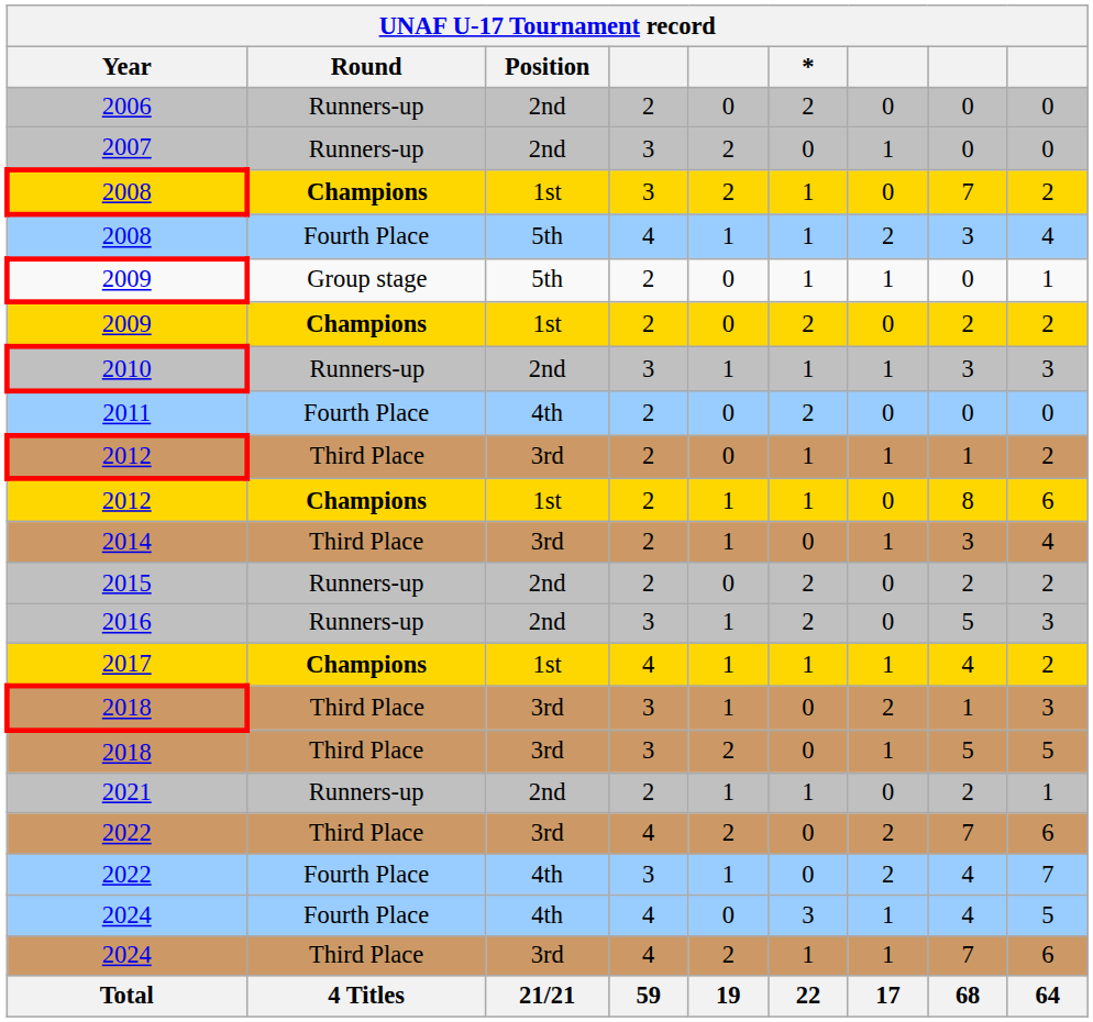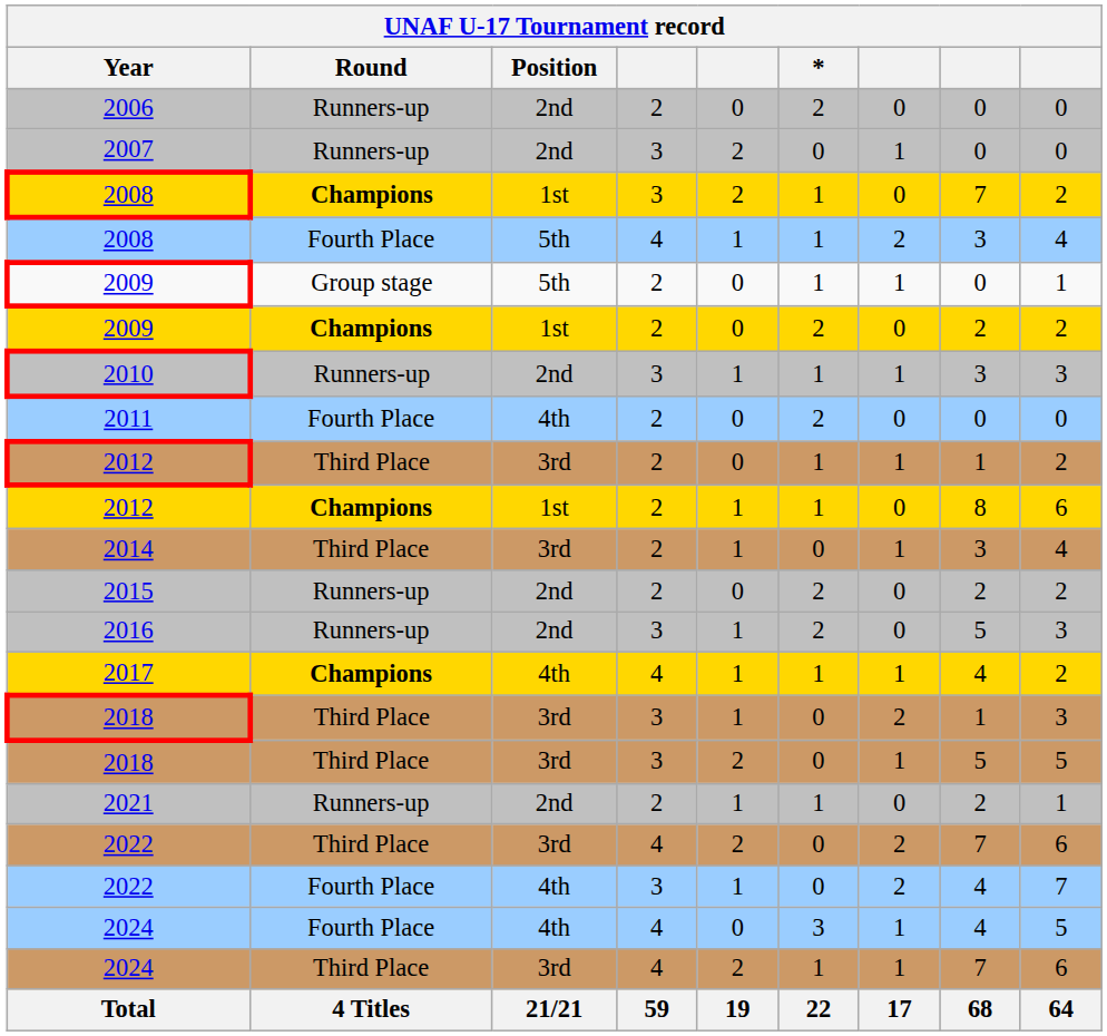 <table class="wikitable" style="font-size:90%; text-align:center;" width="50%">
 <tr>
 <th colspan=9><a href='#'>UNAF U-17 Tournament</a> record</th>
 </tr>
 <tr>
 <th width="15%">Year</th>
 <th width="15%">Round</th>
 <th width="5%">Position</th>
 <th width="5%"></th>
 <th width="5%"></th>
 <th width="5%">*</th>
 <th width="5%"></th>
 <th width="5%"></th>
 <th width="5%"></th>
 </tr>
 <tr bgcolor=silver>
 <td> <a href='#'>2006</a></td>
 <td>Runners-up</td>
 <td>2nd</td>
 <td>2</td>
 <td>0</td>
 <td>2</td>
 <td>0</td>
 <td>0</td>
 <td>0</td>
 </tr>
 <tr bgcolor=silver>
 <td> <a href='#'>2007</a></td>
 <td>Runners-up</td>
 <td>2nd</td>
 <td>3</td>
 <td>2</td>
 <td>0</td>
 <td>1</td>
 <td>0</td>
 <td>0</td>
 </tr>
 <tr bgcolor=gold>
 <td style="border: 3px solid red"> <a href='#'>2008</a></td>
 <td><strong>Champions</strong></td>
 <td>1st</td>
 <td>3</td>
 <td>2</td>
 <td>1</td>
 <td>0</td>
 <td>7</td>
 <td>2</td>
 </tr>
 <tr bgcolor="#9acdff">
 <td> <a href='#'>2008</a></td>
 <td>Fourth Place</td>
 <td>5th</td>
 <td>4</td>
 <td>1</td>
 <td>1</td>
 <td>2</td>
 <td>3</td>
 <td>4</td>
 </tr>
 <tr>
 <td style="border: 3px solid red"> <a href='#'>2009</a></td>
 <td>Group stage</td>
 <td>5th</td>
 <td>2</td>
 <td>0</td>
 <td>1</td>
 <td>1</td>
 <td>0</td>
 <td>1</td>
 </tr>
 <tr bgcolor=gold>
 <td> <a href='#'>2009</a></td>
 <td><strong>Champions</strong></td>
 <td>1st</td>
 <td>2</td>
 <td>0</td>
 <td>2</td>
 <td>0</td>
 <td>2</td>
 <td>2</td>
 </tr>
 <tr bgcolor=silver>
 <td style="border: 3px solid red"> <a href='#'>2010</a></td>
 <td>Runners-up</td>
 <td>2nd</td>
 <td>3</td>
 <td>1</td>
 <td>1</td>
 <td>1</td>
 <td>3</td>
 <td>3</td>
 </tr>
 <tr bgcolor="#9acdff">
 <td> <a href='#'>2011</a></td>
 <td>Fourth Place</td>
 <td>4th</td>
 <td>2</td>
 <td>0</td>
 <td>2</td>
 <td>0</td>
 <td>0</td>
 <td>0</td>
 </tr>
 <tr style="background:#cc9966;">
 <td style="border: 3px solid red"> <a href='#'>2012</a></td>
 <td>Third Place</td>
 <td>3rd</td>
 <td>2</td>
 <td>0</td>
 <td>1</td>
 <td>1</td>
 <td>1</td>
 <td>2</td>
 </tr>
 <tr bgcolor=gold>
 <td> <a href='#'>2012</a></td>
 <td><strong>Champions</strong></td>
 <td>1st</td>
 <td>2</td>
 <td>1</td>
 <td>1</td>
 <td>0</td>
 <td>8</td>
 <td>6</td>
 </tr>
 <tr style="background:#cc9966;">
 <td> <a href='#'>2014</a></td>
 <td>Third Place</td>
 <td>3rd</td>
 <td>2</td>
 <td>1</td>
 <td>0</td>
 <td>1</td>
 <td>3</td>
 <td>4</td>
 </tr>
 <tr bgcolor=silver>
 <td> <a href='#'>2015</a></td>
 <td>Runners-up</td>
 <td>2nd</td>
 <td>2</td>
 <td>0</td>
 <td>2</td>
 <td>0</td>
 <td>2</td>
 <td>2</td>
 </tr>
 <tr bgcolor=silver>
 <td> <a href='#'>2016</a></td>
 <td>Runners-up</td>
 <td>2nd</td>
 <td>3</td>
 <td>1</td>
 <td>2</td>
 <td>0</td>
 <td>5</td>
 <td>3</td>
 </tr>
 <tr bgcolor=gold>
 <td> <a href='#'>2017</a></td>
 <td><strong>Champions</strong></td>
-<td>1st</td>
+<td>4th</td>
 <td>4</td>
 <td>1</td>
 <td>1</td>
 <td>1</td>
 <td>4</td>
 <td>2</td>
 </tr>
 <tr style="background:#cc9966;">
 <td style="border: 3px solid red"> <a href='#'>2018</a></td>
 <td>Third Place</td>
 <td>3rd</td>
 <td>3</td>
 <td>1</td>
 <td>0</td>
 <td>2</td>
 <td>1</td>
 <td>3</td>
 </tr>
 <tr style="background:#cc9966;">
 <td> <a href='#'>2018</a></td>
 <td>Third Place</td>
 <td>3rd</td>
 <td>3</td>
 <td>2</td>
 <td>0</td>
 <td>1</td>
 <td>5</td>
 <td>5</td>
 </tr>
 <tr bgcolor=silver>
 <td> <a href='#'>2021</a></td>
 <td>Runners-up</td>
 <td>2nd</td>
 <td>2</td>
 <td>1</td>
 <td>1</td>
 <td>0</td>
 <td>2</td>
 <td>1</td>
 </tr>
 <tr style="background:#cc9966;">
 <td> <a href='#'>2022</a></td>
 <td>Third Place</td>
 <td>3rd</td>
 <td>4</td>
 <td>2</td>
 <td>0</td>
 <td>2</td>
 <td>7</td>
 <td>6</td>
 </tr>
 <tr bgcolor="#9acdff">
 <td> <a href='#'>2022</a></td>
 <td>Fourth Place</td>
 <td>4th</td>
 <td>3</td>
 <td>1</td>
 <td>0</td>
 <td>2</td>
 <td>4</td>
 <td>7</td>
 </tr>
 <tr bgcolor="#9acdff">
 <td> <a href='#'>2024</a></td>
 <td>Fourth Place</td>
 <td>4th</td>
 <td>4</td>
 <td>0</td>
 <td>3</td>
 <td>1</td>
 <td>4</td>
 <td>5</td>
 </tr>
 <tr style="background:#cc9966;">
 <td> <a href='#'>2024</a></td>
 <td>Third Place</td>
 <td>3rd</td>
 <td>4</td>
 <td>2</td>
 <td>1</td>
 <td>1</td>
 <td>7</td>
 <td>6</td>
 </tr>
 <tr>
 <th>Total</th>
 <th>4 Titles</th>
 <th>21/21</th>
 <th>59</th>
 <th>19</th>
 <th>22</th>
 <th>17</th>
 <th>68</th>
 <th>64</th>
 </tr>
 </table>
